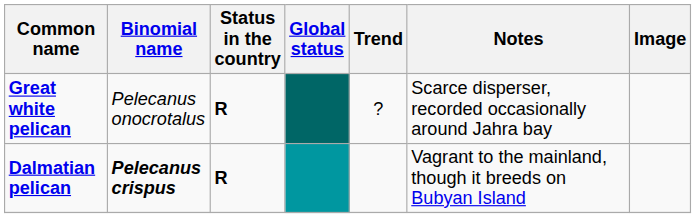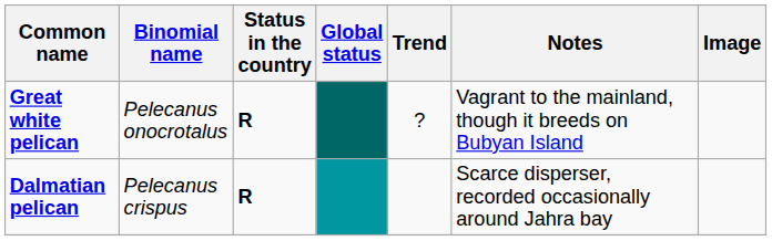 <table class="wikitable sortable">
 <tr>
 <th width="15%">Common name</th>
 <th width="15%"><a href='#'>Binomial name</a></th>
 <th data-sort-type="number" width="1%">Status in the country</th>
 <th width="5%"><a href='#'>Global status</a></th>
 <th width="1%">Trend</th>
 <th class="unsortable">Notes</th>
 <th class="unsortable">Image</th>
 </tr>
 <tr>
 <td><strong><a href='#'>Great white pelican</a></strong></td>
 <td><em>Pelecanus onocrotalus</em></td>
 <td><strong>R</strong></td>
 <td align=center style="background: #006666"></td>
 <td align=center>?</td>
-<td>Scarce disperser, recorded occasionally around Jahra bay</td>
+<td>Vagrant to the mainland, though it breeds on <a href='#'>Bubyan Island</a></td>
 <td></td>
 </tr>
 <tr>
 <td><strong><a href='#'>Dalmatian pelican</a></strong></td>
-<td><strong><em>Pelecanus crispus</em></strong></td>
+<td><em>Pelecanus crispus</em></td>
 <td><strong>R</strong></td>
 <td align=center style="background: #0097a0"></td>
 <td></td>
-<td>Vagrant to the mainland, though it breeds on <a href='#'>Bubyan Island</a></td>
+<td>Scarce disperser, recorded occasionally around Jahra bay</td>
 <td></td>
 </tr>
 <tr>
 </tr>
 </table>
